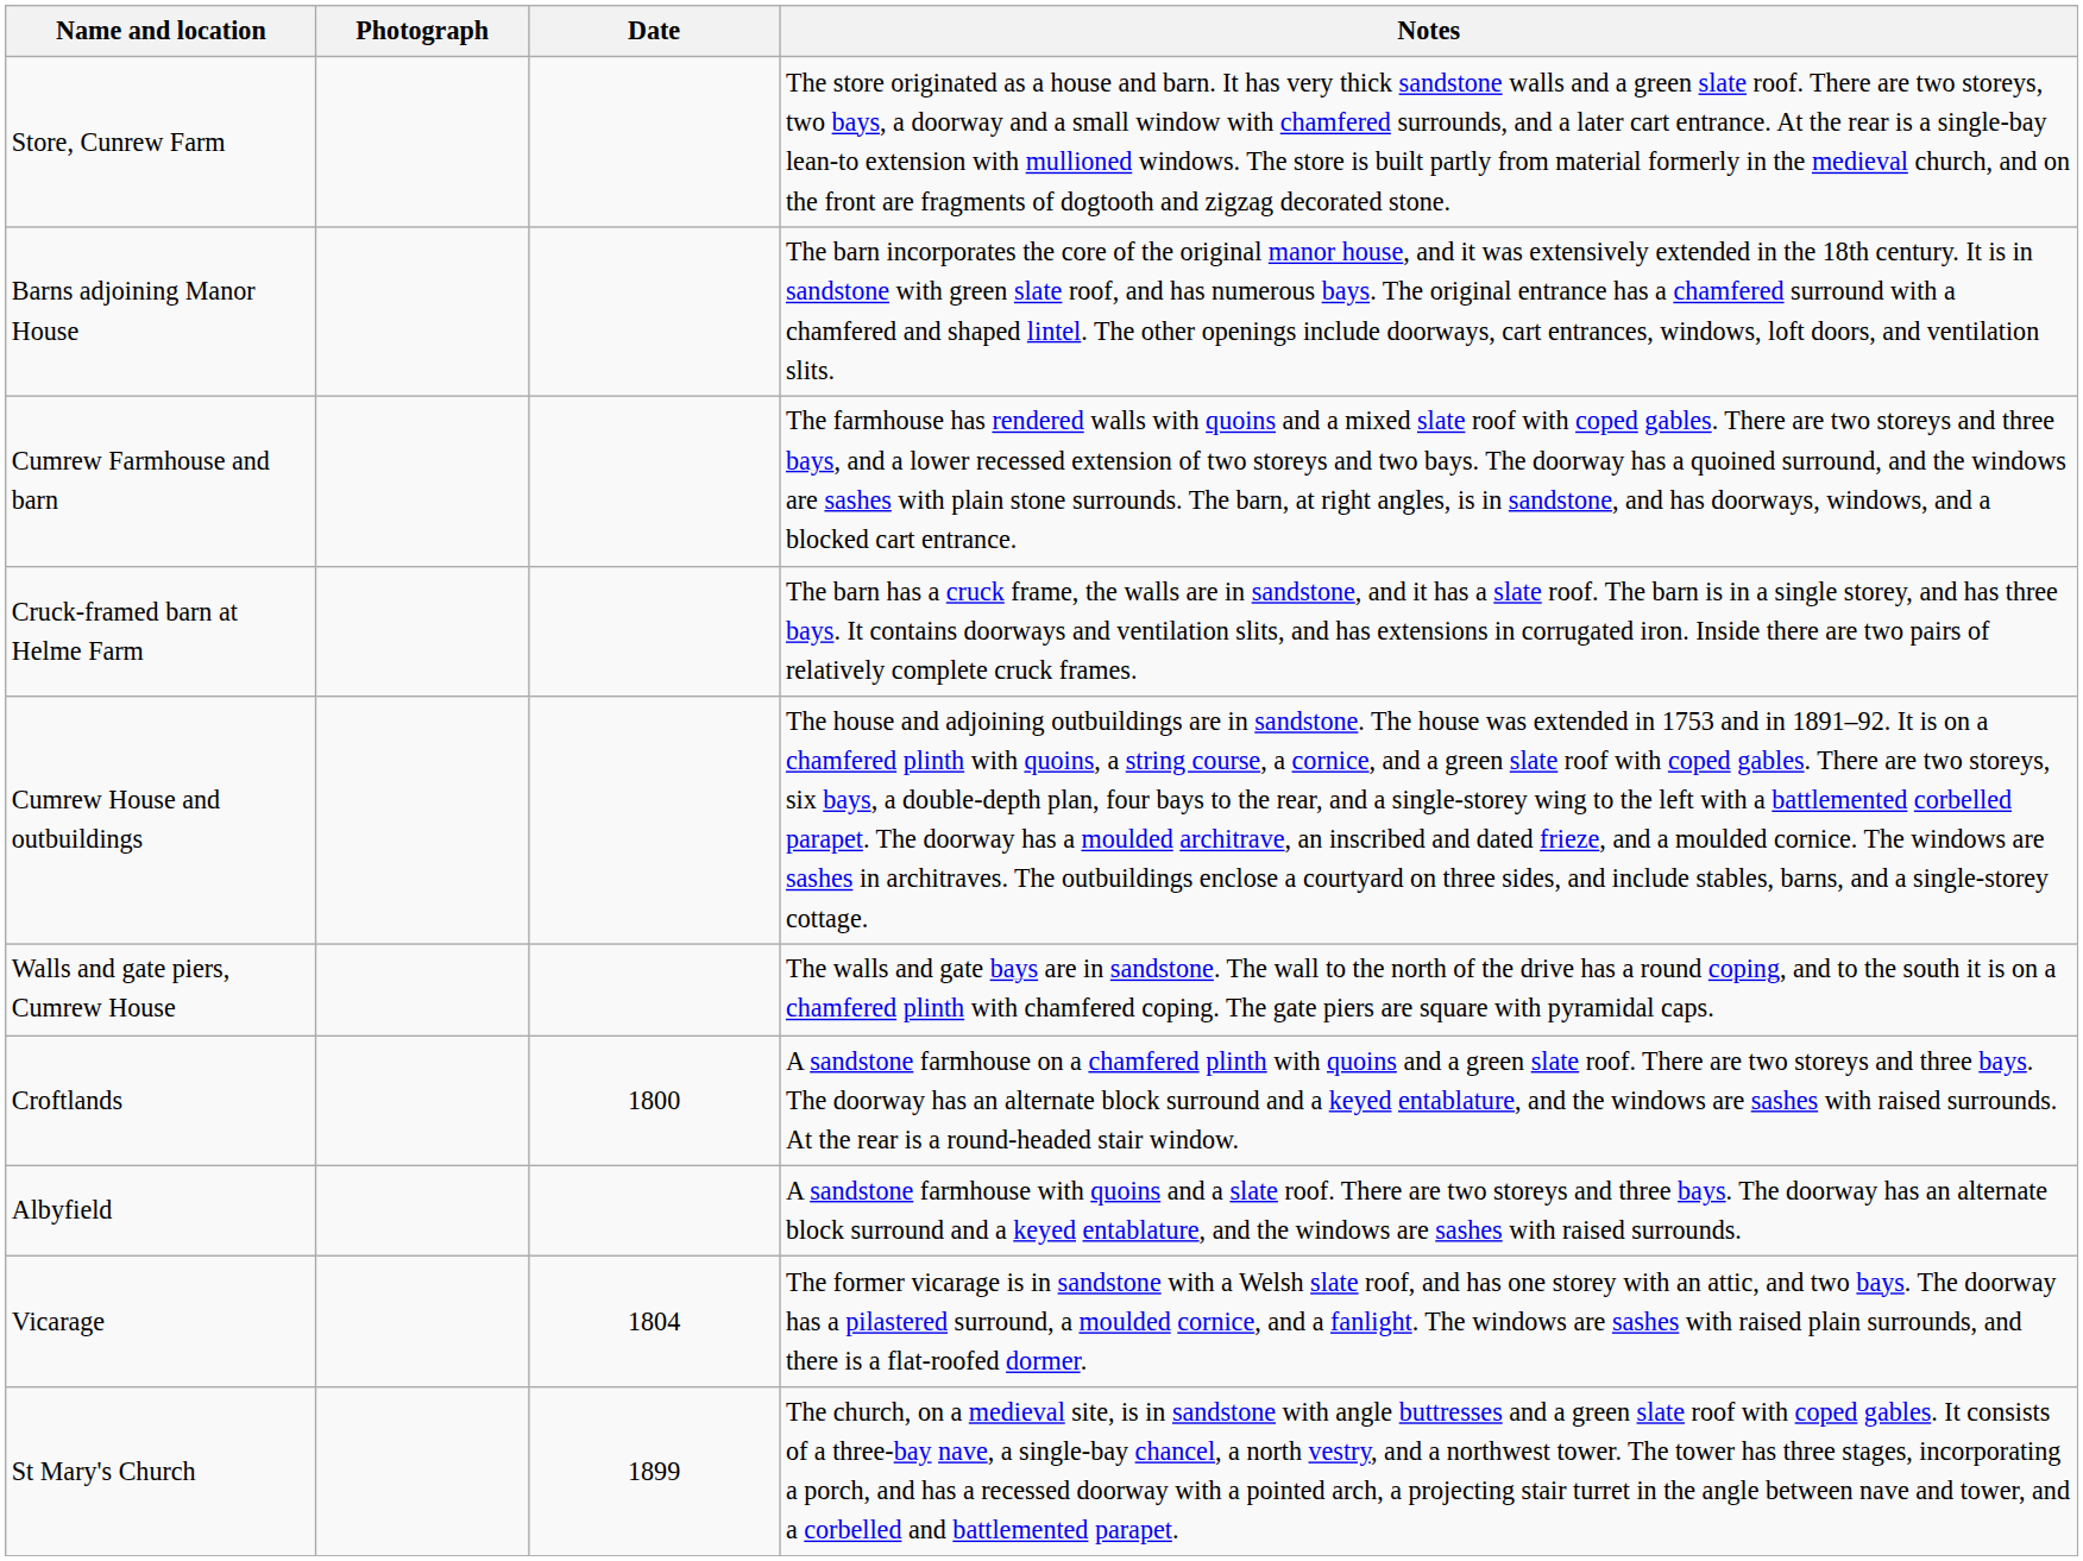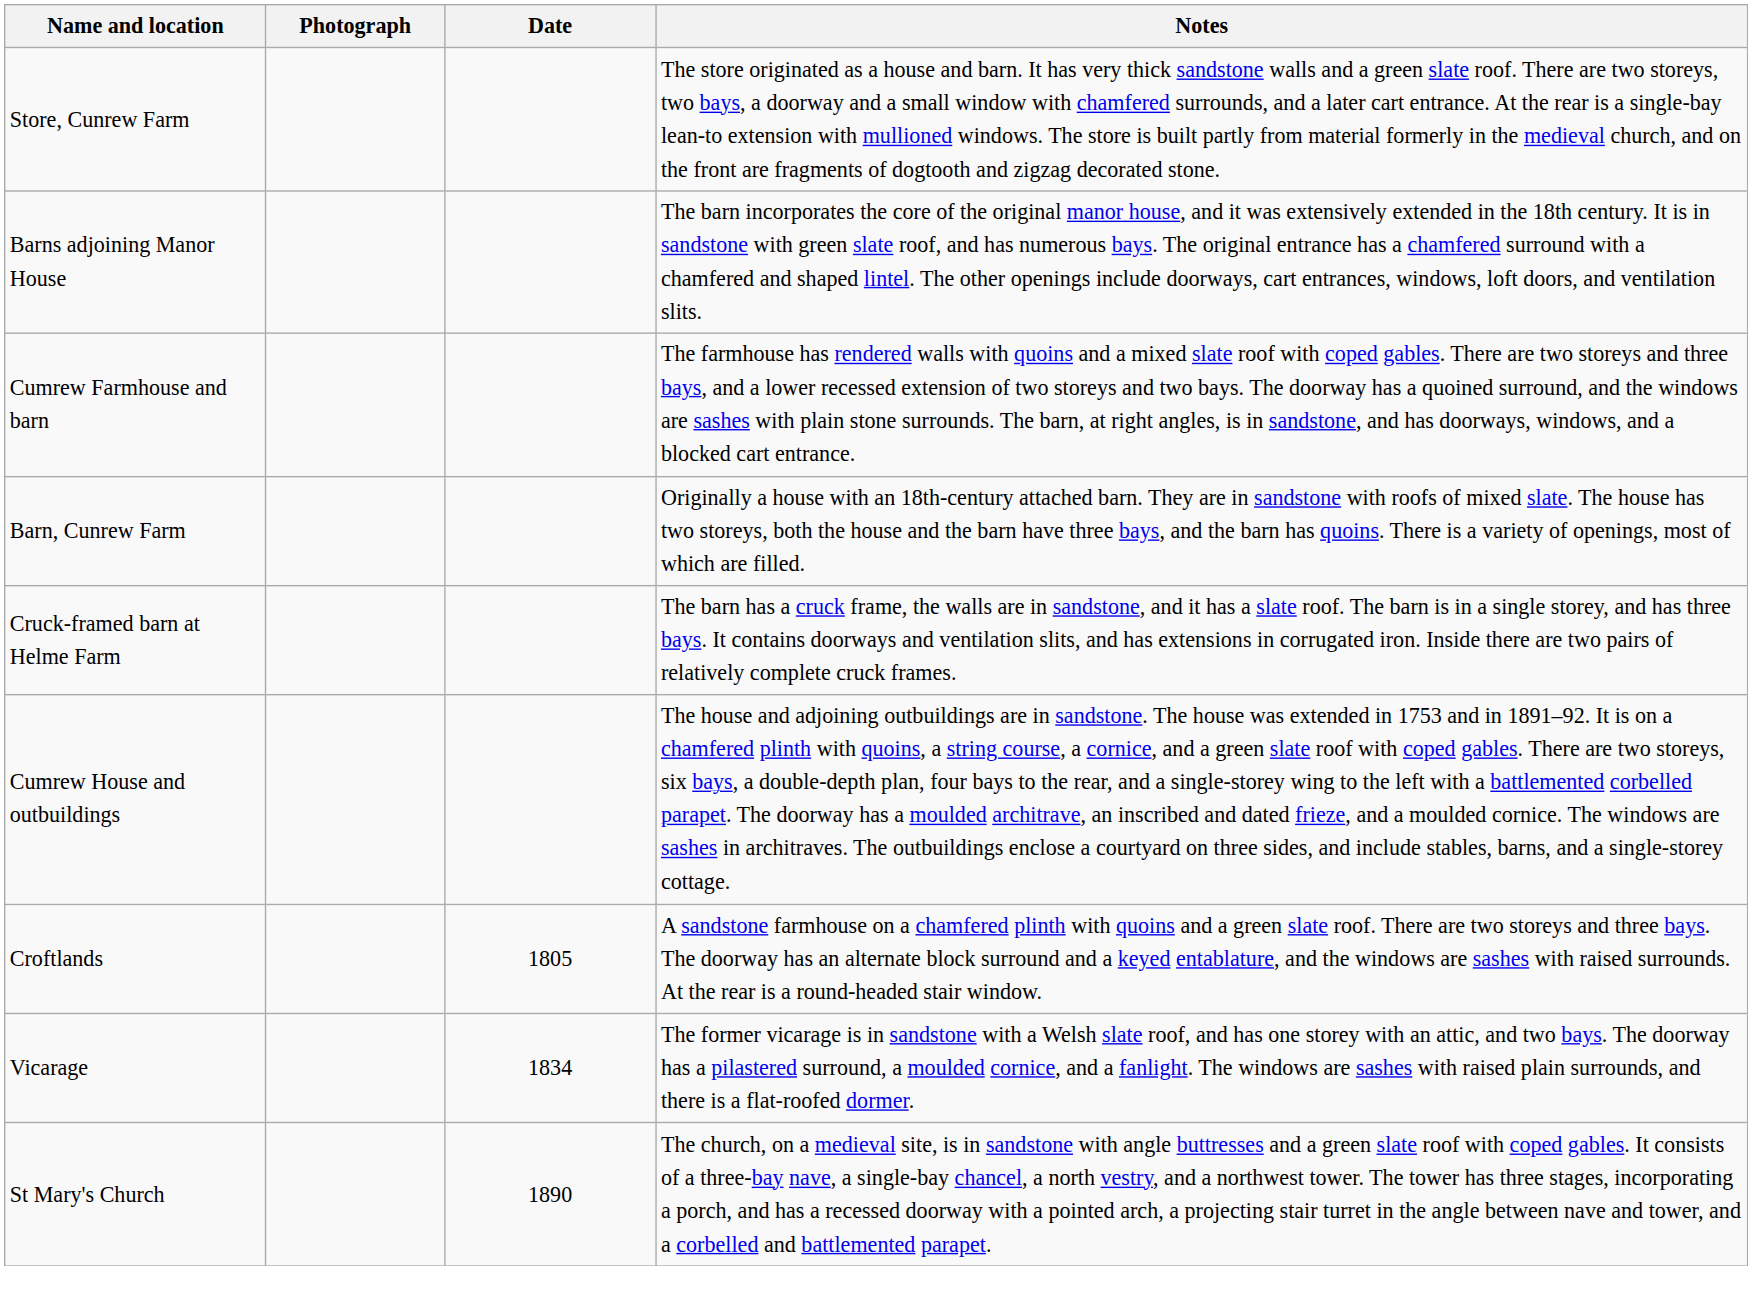 <table class="wikitable sortable plainrowheaders" style="width:100%;border:0px;text-align:left;line-height:150%;">
 <tr>
 <th scope="col"  style="width:150px">Name and location</th>
 <th scope="col"  style="width:100px" class="unsortable">Photograph</th>
 <th scope="col"  style="width:120px">Date</th>
 <th scope="col"  style="width:650px" class="unsortable">Notes</th>
 </tr>
 <tr>
 <td>Store, Cunrew Farm<br><small></small></td>
 <td></td>
 <td align="center"></td>
 <td>The store originated as a house and barn.  It has very thick <a href='#'>sandstone</a> walls and a green <a href='#'>slate</a> roof.  There are two storeys, two <a href='#'>bays</a>, a doorway and a small window with <a href='#'>chamfered</a> surrounds, and a later cart entrance.  At the rear is a single-bay lean-to extension with <a href='#'>mullioned</a> windows.  The store is built partly from material formerly in the <a href='#'>medieval</a> church, and on the front are fragments of dogtooth and zigzag decorated stone.</td>
 </tr>
 <tr>
 <td>Barns adjoining Manor House<br><small></small></td>
 <td></td>
 <td align="center"></td>
 <td>The barn incorporates the core of the original <a href='#'>manor house</a>, and it was extensively extended in the 18th century.  It is in <a href='#'>sandstone</a> with green <a href='#'>slate</a> roof, and has numerous <a href='#'>bays</a>.  The original entrance has a <a href='#'>chamfered</a> surround with a chamfered and shaped <a href='#'>lintel</a>.  The other openings include doorways, cart entrances, windows, loft doors, and ventilation slits.</td>
 </tr>
 <tr>
 <td>Cumrew Farmhouse and barn<br><small></small></td>
 <td></td>
 <td align="center"></td>
 <td>The farmhouse has <a href='#'>rendered</a> walls with <a href='#'>quoins</a> and a mixed <a href='#'>slate</a> roof with <a href='#'>coped</a> <a href='#'>gables</a>.  There are two storeys and three <a href='#'>bays</a>, and a lower recessed extension of two storeys and two bays.  The doorway has a quoined surround, and the windows are <a href='#'>sashes</a> with plain stone surrounds.  The barn, at right angles, is in <a href='#'>sandstone</a>, and has doorways, windows, and a blocked cart entrance.</td>
 </tr>
 <tr>
+<td>Barn, Cunrew Farm<br><small></small></td>
+<td></td>
+<td align="center"></td>
+<td>Originally a house with an 18th-century attached barn.  They are in <a href='#'>sandstone</a> with roofs of mixed <a href='#'>slate</a>.  The house has two storeys, both the house and the barn have three <a href='#'>bays</a>, and the barn has <a href='#'>quoins</a>.  There is a variety of openings, most of which are filled.</td>
+</tr>
+<tr>
 <td>Cruck-framed barn at Helme Farm<br><small></small></td>
 <td></td>
 <td align="center"></td>
 <td>The barn has a <a href='#'>cruck</a> frame, the walls are in <a href='#'>sandstone</a>, and it has a <a href='#'>slate</a> roof.  The barn is in a single storey, and has three <a href='#'>bays</a>.  It contains doorways and ventilation slits, and has extensions in corrugated iron.  Inside there are two pairs of relatively complete cruck frames.</td>
 </tr>
 <tr>
 <td>Cumrew House and outbuildings<br><small></small></td>
 <td></td>
 <td align="center"></td>
 <td>The house and adjoining outbuildings are in <a href='#'>sandstone</a>.  The house was extended in 1753 and in 1891–92.  It is on a <a href='#'>chamfered</a> <a href='#'>plinth</a> with <a href='#'>quoins</a>, a <a href='#'>string course</a>, a <a href='#'>cornice</a>, and a green <a href='#'>slate</a> roof with <a href='#'>coped</a> <a href='#'>gables</a>.  There are two storeys, six <a href='#'>bays</a>, a double-depth plan, four bays to the rear, and a single-storey wing to the left with a <a href='#'>battlemented</a> <a href='#'>corbelled</a> <a href='#'>parapet</a>.  The doorway has a <a href='#'>moulded</a> <a href='#'>architrave</a>, an inscribed and dated <a href='#'>frieze</a>, and a moulded cornice.  The windows are <a href='#'>sashes</a> in architraves.  The outbuildings enclose a courtyard on three sides, and include stables, barns, and a single-storey cottage.</td>
 </tr>
 <tr>
-<td>Walls and gate piers, Cumrew House<br><small></small></td>
-<td></td>
-<td align="center"></td>
-<td>The walls and gate <a href='#'>bays</a> are in <a href='#'>sandstone</a>.  The wall to the north of the drive has a round <a href='#'>coping</a>, and to the south it is on a <a href='#'>chamfered</a> <a href='#'>plinth</a> with chamfered coping.  The gate piers are square with pyramidal caps.</td>
-</tr>
-<tr>
 <td>Croftlands<br><small></small></td>
 <td></td>
-<td align="center">1800</td>
+<td align="center">1805</td>
 <td>A <a href='#'>sandstone</a> farmhouse on a <a href='#'>chamfered</a> <a href='#'>plinth</a> with <a href='#'>quoins</a> and a green <a href='#'>slate</a> roof.  There are two storeys and three <a href='#'>bays</a>.  The doorway has an alternate block surround and a <a href='#'>keyed</a> <a href='#'>entablature</a>, and the windows are <a href='#'>sashes</a> with raised surrounds.  At the rear is a round-headed stair window.</td>
-</tr>
-<tr>
-<td>Albyfield<br><small></small></td>
-<td></td>
-<td align="center"></td>
-<td>A <a href='#'>sandstone</a> farmhouse with <a href='#'>quoins</a> and a <a href='#'>slate</a> roof.  There are two storeys and three <a href='#'>bays</a>.  The doorway has an alternate block surround and a <a href='#'>keyed</a> <a href='#'>entablature</a>, and the windows are <a href='#'>sashes</a> with raised surrounds.</td>
 </tr>
 <tr>
 <td>Vicarage<br><small></small></td>
 <td></td>
-<td align="center">1804</td>
+<td align="center">1834</td>
 <td>The former vicarage is in <a href='#'>sandstone</a> with a Welsh <a href='#'>slate</a> roof, and has one storey with an attic, and two <a href='#'>bays</a>.  The doorway has a <a href='#'>pilastered</a> surround, a <a href='#'>moulded</a> <a href='#'>cornice</a>, and a <a href='#'>fanlight</a>.  The windows are <a href='#'>sashes</a> with raised plain surrounds, and there is a flat-roofed <a href='#'>dormer</a>.</td>
 </tr>
 <tr>
 <td>St Mary's Church<br><small></small></td>
 <td></td>
-<td align="center">1899</td>
+<td align="center">1890</td>
 <td>The church, on a <a href='#'>medieval</a> site, is in <a href='#'>sandstone</a> with angle <a href='#'>buttresses</a> and a green <a href='#'>slate</a> roof with <a href='#'>coped</a> <a href='#'>gables</a>.  It consists of a three-<a href='#'>bay</a> <a href='#'>nave</a>, a single-bay <a href='#'>chancel</a>, a north <a href='#'>vestry</a>, and a northwest tower.  The tower has three stages, incorporating a porch, and has a recessed doorway with a pointed arch, a projecting stair turret in the angle between nave and tower, and a <a href='#'>corbelled</a> and <a href='#'>battlemented</a> <a href='#'>parapet</a>.</td>
 </tr>
 <tr>
 </tr>
 </table>
